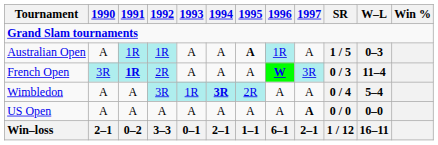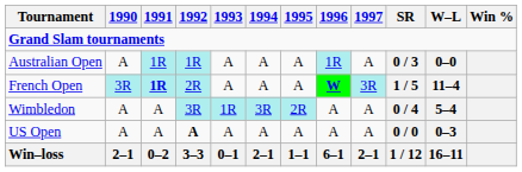 <table class=wikitable style=text-align:center;font-size:97%>
 <tr>
 <th>Tournament</th>
 <th><a href='#'>1990</a></th>
 <th><a href='#'>1991</a></th>
 <th><a href='#'>1992</a></th>
 <th><a href='#'>1993</a></th>
 <th><a href='#'>1994</a></th>
 <th><a href='#'>1995</a></th>
 <th><a href='#'>1996</a></th>
 <th><a href='#'>1997</a></th>
 <th>SR</th>
 <th>W–L</th>
 <th>Win %</th>
 </tr>
 <tr>
 <td colspan=23 align=left><strong><a href='#'>Grand Slam tournaments</a></strong></td>
 </tr>
 <tr>
 <td align=left><a href='#'>Australian Open</a></td>
 <td>A</td>
 <td bgcolor=afeeee><a href='#'>1R</a></td>
 <td bgcolor=afeeee><a href='#'>1R</a></td>
 <td>A</td>
 <td>A</td>
-<td><strong>A</strong></td>
+<td>A</td>
 <td bgcolor=afeeee><a href='#'>1R</a></td>
 <td>A</td>
-<th>1 / 5</th>
-<th>0–3</th>
+<th>0 / 3</th>
+<th>0–0</th>
 <th></th>
 </tr>
 <tr>
 <td align=left><a href='#'>French Open</a></td>
 <td bgcolor=afeeee><a href='#'>3R</a></td>
 <td bgcolor=afeeee><strong><a href='#'>1R</a></strong></td>
 <td bgcolor=afeeee><a href='#'>2R</a></td>
 <td>A</td>
 <td>A</td>
 <td>A</td>
 <td bgcolor=lime><a href='#'><strong>W</strong></a></td>
 <td bgcolor=afeeee><a href='#'>3R</a></td>
-<th>0 / 3</th>
+<th>1 / 5</th>
 <th>11–4</th>
 <th></th>
 </tr>
 <tr>
 <td align=left><a href='#'>Wimbledon</a></td>
 <td>A</td>
 <td>A</td>
 <td bgcolor=afeeee><a href='#'>3R</a></td>
 <td bgcolor=afeeee><a href='#'>1R</a></td>
-<td bgcolor=afeeee><strong><a href='#'>3R</a></strong></td>
+<td bgcolor=afeeee><a href='#'>3R</a></td>
 <td bgcolor=afeeee><a href='#'>2R</a></td>
 <td>A</td>
 <td>A</td>
 <th>0 / 4</th>
 <th>5–4</th>
 <th></th>
 </tr>
 <tr>
 <td align=left><a href='#'>US Open</a></td>
 <td>A</td>
 <td>A</td>
+<td><strong>A</strong></td>
 <td>A</td>
 <td>A</td>
 <td>A</td>
 <td>A</td>
 <td>A</td>
-<td><strong>A</strong></td>
 <th>0 / 0</th>
-<th>0–0</th>
+<th>0–3</th>
 <th></th>
 </tr>
 <tr>
 <th style=text-align:left>Win–loss</th>
 <th>2–1</th>
 <th>0–2</th>
 <th>3–3</th>
 <th>0–1</th>
 <th>2–1</th>
 <th>1–1</th>
 <th>6–1</th>
 <th>2–1</th>
 <th>1 / 12</th>
 <th>16–11</th>
 <th></th>
 </tr>
 </table>
